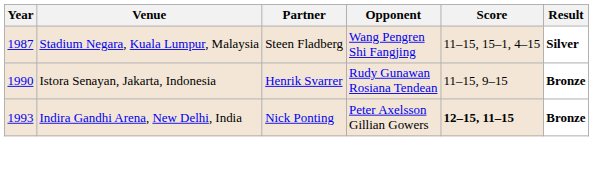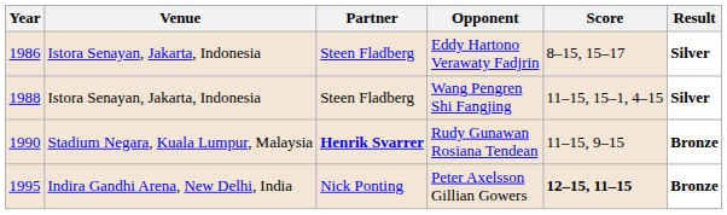 <table class="sortable wikitable" style="font-size: 90%;">
 <tr>
 <th>Year</th>
 <th>Venue</th>
 <th>Partner</th>
 <th>Opponent</th>
 <th>Score</th>
 <th>Result</th>
 </tr>
 <tr style="background:#F3E6D7">
-<td align="center"><a href='#'>1987</a></td>
-<td align="left"><a href='#'>Stadium Negara</a>, <a href='#'>Kuala Lumpur</a>, Malaysia</td>
+<td align="center"><a href='#'>1986</a></td>
+<td align="left"><a href='#'>Istora Senayan</a>, <a href='#'>Jakarta</a>, Indonesia</td>
+<td align="left"> <a href='#'>Steen Fladberg</a></td>
+<td align="left"> <a href='#'>Eddy Hartono</a><br> <a href='#'>Verawaty Fadjrin</a></td>
+<td align="left">8–15, 15–17</td>
+<td style="text-align:left; background:white"> <strong>Silver</strong></td>
+</tr>
+<tr style="background:#F3E6D7">
+<td align="center"><a href='#'>1988</a></td>
+<td align="left">Istora Senayan, Jakarta, Indonesia</td>
 <td align="left"> Steen Fladberg</td>
 <td align="left"> <a href='#'>Wang Pengren</a><br> <a href='#'>Shi Fangjing</a></td>
 <td align="left">11–15, 15–1, 4–15</td>
 <td style="text-align:left; background:white"> <strong>Silver</strong></td>
 </tr>
 <tr style="background:#F3E6D7">
 <td align="center"><a href='#'>1990</a></td>
-<td align="left">Istora Senayan, Jakarta, Indonesia</td>
-<td align="left"> <a href='#'>Henrik Svarrer</a></td>
+<td align="left"><a href='#'>Stadium Negara</a>, <a href='#'>Kuala Lumpur</a>, Malaysia</td>
+<td align="left"><strong> <a href='#'>Henrik Svarrer</a></strong></td>
 <td align="left"> <a href='#'>Rudy Gunawan</a><br> <a href='#'>Rosiana Tendean</a></td>
 <td align="left">11–15, 9–15</td>
 <td style="text-align:left; background:white"> <strong>Bronze</strong></td>
 </tr>
 <tr style="background:#F3E6D7">
-<td align="center"><a href='#'>1993</a></td>
+<td align="center"><a href='#'>1995</a></td>
 <td align="left"><a href='#'>Indira Gandhi Arena</a>, <a href='#'>New Delhi</a>, India</td>
 <td align="left"> <a href='#'>Nick Ponting</a></td>
 <td align="left"> <a href='#'>Peter Axelsson</a><br> Gillian Gowers</td>
 <td align="left"><strong>12–15, 11–15</strong></td>
 <td style="text-align:left; background:white"> <strong>Bronze</strong></td>
 </tr>
 </table>
